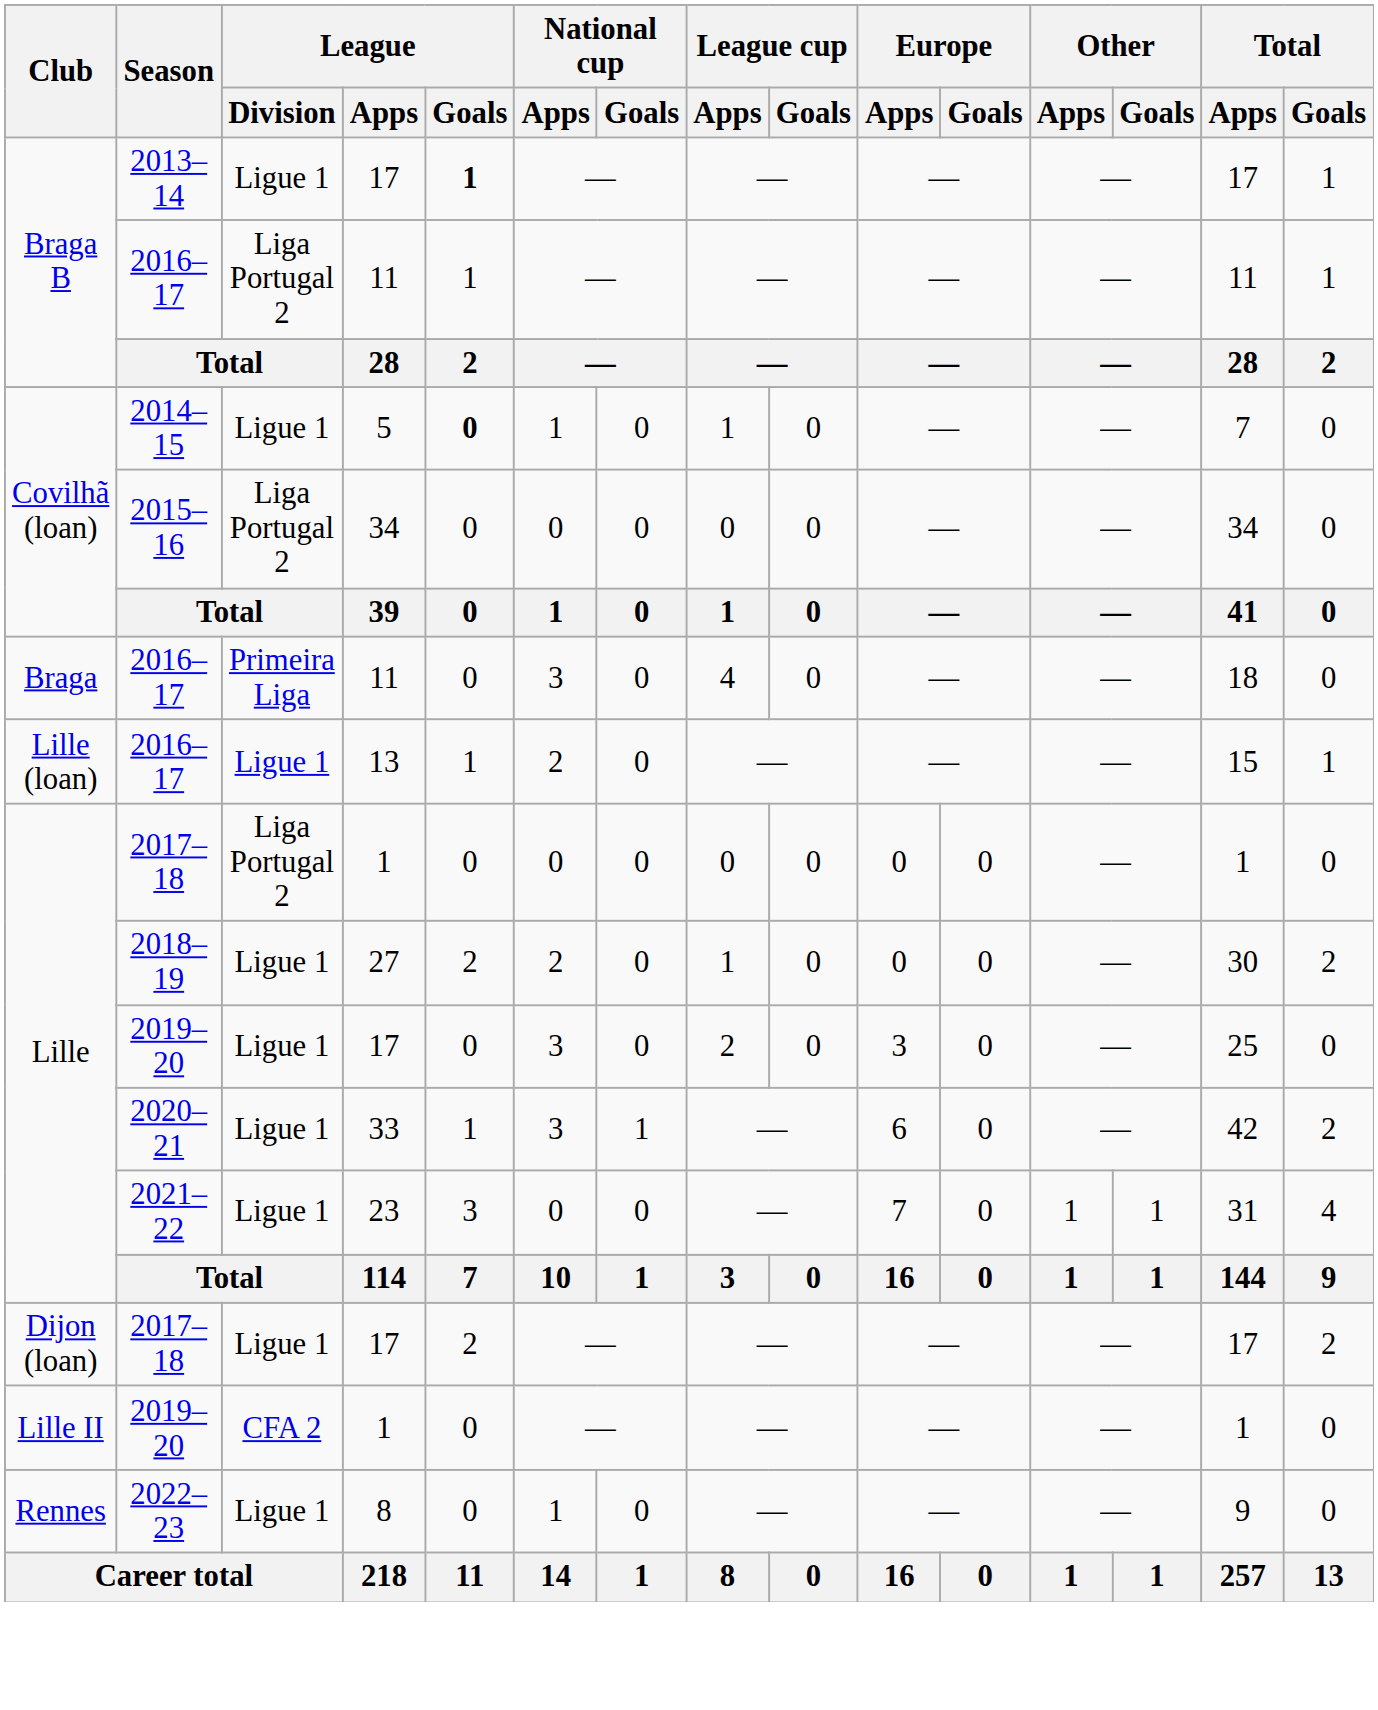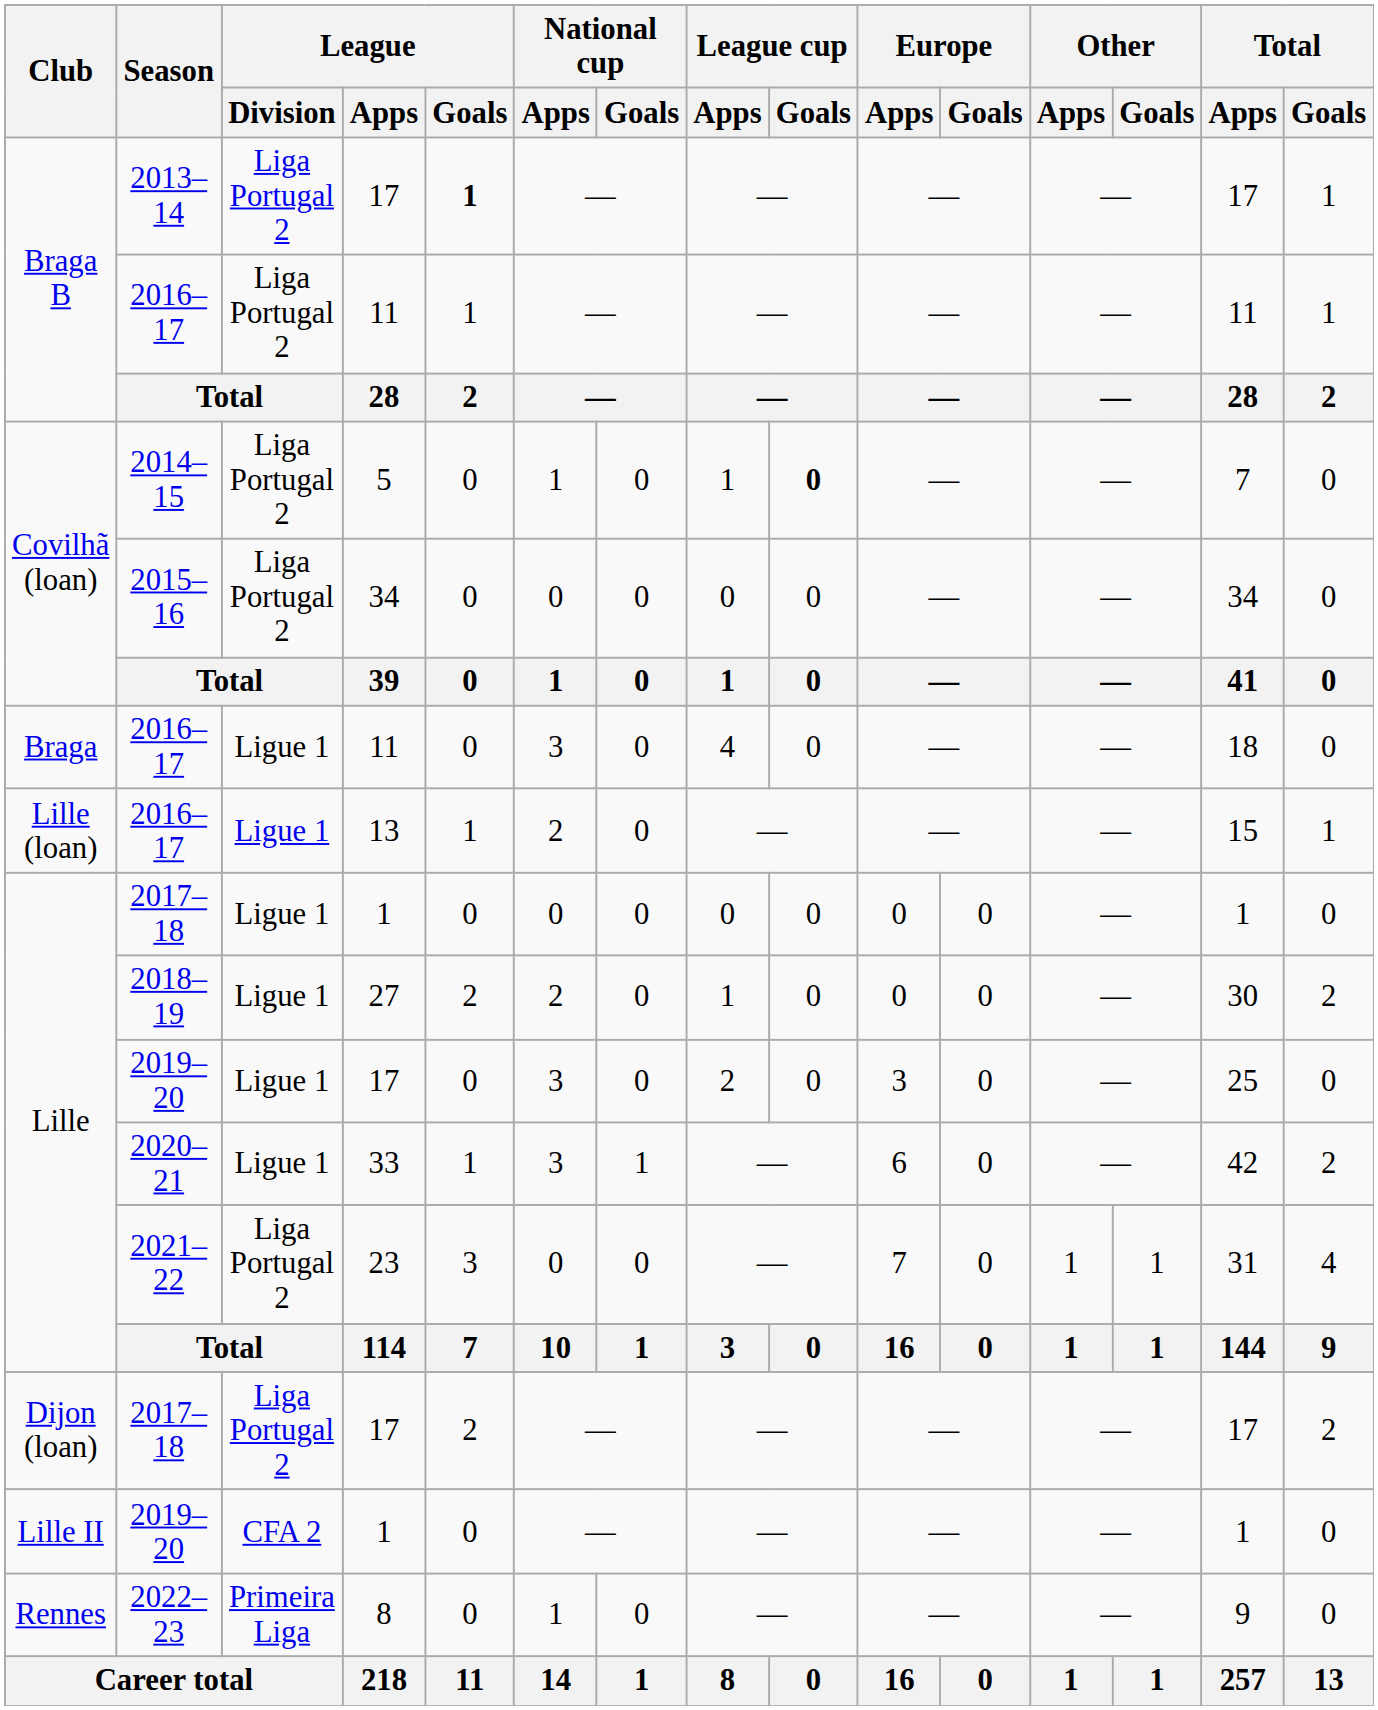 <table class=wikitable style=text-align:center>
 <tr>
 <th rowspan="2">Club</th>
 <th rowspan="2">Season</th>
 <th colspan="3">League</th>
 <th colspan="2">National cup</th>
 <th colspan="2">League cup</th>
 <th colspan="2">Europe</th>
 <th colspan="2">Other</th>
 <th colspan="2">Total</th>
 </tr>
 <tr>
 <th>Division</th>
 <th>Apps</th>
 <th>Goals</th>
 <th>Apps</th>
 <th>Goals</th>
 <th>Apps</th>
 <th>Goals</th>
 <th>Apps</th>
 <th>Goals</th>
 <th>Apps</th>
 <th>Goals</th>
 <th>Apps</th>
 <th>Goals</th>
 </tr>
 <tr>
 <td rowspan="3"><a href='#'>Braga B</a></td>
 <td><a href='#'>2013–14</a></td>
-<td>Ligue 1</td>
+<td><a href='#'>Liga Portugal 2</a></td>
 <td>17</td>
 <td><strong>1</strong></td>
 <td colspan="2">—</td>
 <td colspan="2">—</td>
 <td colspan="2">—</td>
 <td colspan="2">—</td>
 <td>17</td>
 <td>1</td>
 </tr>
 <tr>
 <td><a href='#'>2016–17</a></td>
 <td>Liga Portugal 2</td>
 <td>11</td>
 <td>1</td>
 <td colspan="2">—</td>
 <td colspan="2">—</td>
 <td colspan="2">—</td>
 <td colspan="2">—</td>
 <td>11</td>
 <td>1</td>
 </tr>
 <tr>
 <th colspan="2">Total</th>
 <th>28</th>
 <th>2</th>
 <th colspan="2">—</th>
 <th colspan="2">—</th>
 <th colspan="2">—</th>
 <th colspan="2">—</th>
 <th>28</th>
 <th>2</th>
 </tr>
 <tr>
 <td rowspan="3"><a href='#'>Covilhã</a> (loan)</td>
 <td><a href='#'>2014–15</a></td>
-<td>Ligue 1</td>
+<td>Liga Portugal 2</td>
 <td>5</td>
-<td><strong>0</strong></td>
+<td>0</td>
 <td>1</td>
 <td>0</td>
 <td>1</td>
-<td>0</td>
+<td><strong>0</strong></td>
 <td colspan="2">—</td>
 <td colspan="2">—</td>
 <td>7</td>
 <td>0</td>
 </tr>
 <tr>
 <td><a href='#'>2015–16</a></td>
 <td>Liga Portugal 2</td>
 <td>34</td>
 <td>0</td>
 <td>0</td>
 <td>0</td>
 <td>0</td>
 <td>0</td>
 <td colspan="2">—</td>
 <td colspan="2">—</td>
 <td>34</td>
 <td>0</td>
 </tr>
 <tr>
 <th colspan="2">Total</th>
 <th>39</th>
 <th>0</th>
 <th>1</th>
 <th>0</th>
 <th>1</th>
 <th>0</th>
 <th colspan="2">—</th>
 <th colspan="2">—</th>
 <th>41</th>
 <th>0</th>
 </tr>
 <tr>
 <td><a href='#'>Braga</a></td>
 <td><a href='#'>2016–17</a></td>
-<td><a href='#'>Primeira Liga</a></td>
+<td>Ligue 1</td>
 <td>11</td>
 <td>0</td>
 <td>3</td>
 <td>0</td>
 <td>4</td>
 <td>0</td>
 <td colspan="2">—</td>
 <td colspan="2">—</td>
 <td>18</td>
 <td>0</td>
 </tr>
 <tr>
 <td><a href='#'>Lille</a> (loan)</td>
 <td><a href='#'>2016–17</a></td>
 <td><a href='#'>Ligue 1</a></td>
 <td>13</td>
 <td>1</td>
 <td>2</td>
 <td>0</td>
 <td colspan="2">—</td>
 <td colspan="2">—</td>
 <td colspan="2">—</td>
 <td>15</td>
 <td>1</td>
 </tr>
 <tr>
 <td rowspan="6">Lille</td>
 <td><a href='#'>2017–18</a></td>
-<td>Liga Portugal 2</td>
+<td>Ligue 1</td>
 <td>1</td>
 <td>0</td>
 <td>0</td>
 <td>0</td>
 <td>0</td>
 <td>0</td>
 <td>0</td>
 <td>0</td>
 <td colspan="2">—</td>
 <td>1</td>
 <td>0</td>
 </tr>
 <tr>
 <td><a href='#'>2018–19</a></td>
 <td>Ligue 1</td>
 <td>27</td>
 <td>2</td>
 <td>2</td>
 <td>0</td>
 <td>1</td>
 <td>0</td>
 <td>0</td>
 <td>0</td>
 <td colspan="2">—</td>
 <td>30</td>
 <td>2</td>
 </tr>
 <tr>
 <td><a href='#'>2019–20</a></td>
 <td>Ligue 1</td>
 <td>17</td>
 <td>0</td>
 <td>3</td>
 <td>0</td>
 <td>2</td>
 <td>0</td>
 <td>3</td>
 <td>0</td>
 <td colspan="2">—</td>
 <td>25</td>
 <td>0</td>
 </tr>
 <tr>
 <td><a href='#'>2020–21</a></td>
 <td>Ligue 1</td>
 <td>33</td>
 <td>1</td>
 <td>3</td>
 <td>1</td>
 <td colspan="2">—</td>
 <td>6</td>
 <td>0</td>
 <td colspan="2">—</td>
 <td>42</td>
 <td>2</td>
 </tr>
 <tr>
 <td><a href='#'>2021–22</a></td>
-<td>Ligue 1</td>
+<td>Liga Portugal 2</td>
 <td>23</td>
 <td>3</td>
 <td>0</td>
 <td>0</td>
 <td colspan="2">—</td>
 <td>7</td>
 <td>0</td>
 <td>1</td>
 <td>1</td>
 <td>31</td>
 <td>4</td>
 </tr>
 <tr>
 <th colspan="2">Total</th>
 <th>114</th>
 <th>7</th>
 <th>10</th>
 <th>1</th>
 <th>3</th>
 <th>0</th>
 <th>16</th>
 <th>0</th>
 <th>1</th>
 <th>1</th>
 <th>144</th>
 <th>9</th>
 </tr>
 <tr>
 <td><a href='#'>Dijon</a> (loan)</td>
 <td><a href='#'>2017–18</a></td>
-<td>Ligue 1</td>
+<td><a href='#'>Liga Portugal 2</a></td>
 <td>17</td>
 <td>2</td>
 <td colspan="2">—</td>
 <td colspan="2">—</td>
 <td colspan="2">—</td>
 <td colspan="2">—</td>
 <td>17</td>
 <td>2</td>
 </tr>
 <tr>
 <td><a href='#'>Lille II</a></td>
 <td><a href='#'>2019–20</a></td>
 <td><a href='#'>CFA 2</a></td>
 <td>1</td>
 <td>0</td>
 <td colspan="2">—</td>
 <td colspan="2">—</td>
 <td colspan="2">—</td>
 <td colspan="2">—</td>
 <td>1</td>
 <td>0</td>
 </tr>
 <tr>
 <td><a href='#'>Rennes</a></td>
 <td><a href='#'>2022–23</a></td>
-<td>Ligue 1</td>
+<td><a href='#'>Primeira Liga</a></td>
 <td>8</td>
 <td>0</td>
 <td>1</td>
 <td>0</td>
 <td colspan="2">—</td>
 <td colspan="2">—</td>
 <td colspan="2">—</td>
 <td>9</td>
 <td>0</td>
 </tr>
 <tr>
 <th colspan="3">Career total</th>
 <th>218</th>
 <th>11</th>
 <th>14</th>
 <th>1</th>
 <th>8</th>
 <th>0</th>
 <th>16</th>
 <th>0</th>
 <th>1</th>
 <th>1</th>
 <th>257</th>
 <th>13</th>
 </tr>
 </table>
